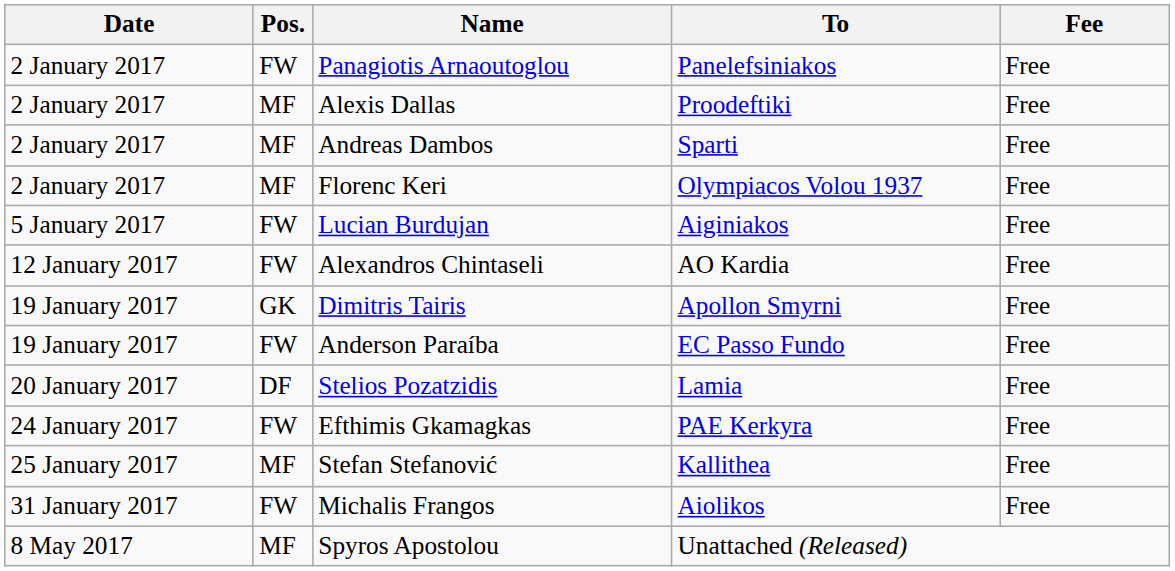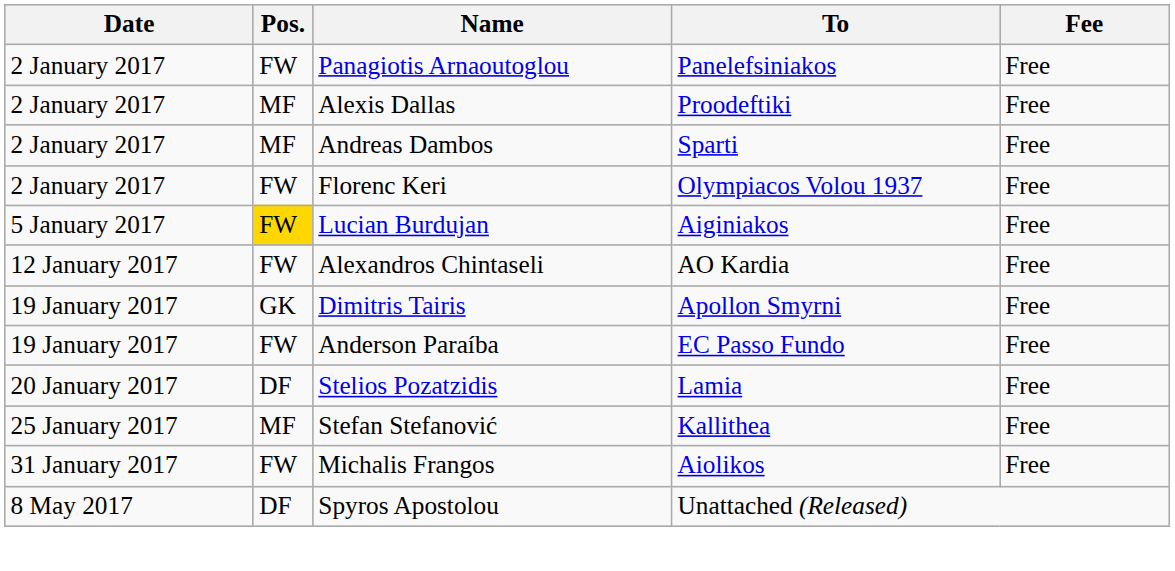 <table class="wikitable">
 <tr>
 <th width="150px">Date</th>
 <th width="30px">Pos.</th>
 <th width="220px">Name</th>
 <th width="200px">To</th>
 <th width="100px">Fee</th>
 </tr>
 <tr>
 <td>2 January 2017</td>
 <td>FW</td>
 <td> <a href='#'>Panagiotis Arnaoutoglou</a></td>
 <td> <a href='#'>Panelefsiniakos</a></td>
 <td>Free</td>
 </tr>
 <tr>
 <td>2 January 2017</td>
 <td>MF</td>
 <td> Alexis Dallas</td>
 <td> <a href='#'>Proodeftiki</a></td>
 <td>Free</td>
 </tr>
 <tr>
 <td>2 January 2017</td>
 <td>MF</td>
 <td> Andreas Dambos</td>
 <td> <a href='#'>Sparti</a></td>
 <td>Free</td>
 </tr>
 <tr>
 <td>2 January 2017</td>
-<td>MF</td>
+<td>FW</td>
 <td>  Florenc Keri</td>
 <td> <a href='#'>Olympiacos Volou 1937</a></td>
 <td>Free</td>
 </tr>
 <tr>
 <td>5 January 2017</td>
-<td>FW</td>
+<td style="background: gold;">FW</td>
 <td> <a href='#'>Lucian Burdujan</a></td>
 <td> <a href='#'>Aiginiakos</a></td>
 <td>Free</td>
 </tr>
 <tr>
 <td>12 January 2017</td>
 <td>FW</td>
 <td> Alexandros Chintaseli</td>
 <td> AO Kardia</td>
 <td>Free</td>
 </tr>
 <tr>
 <td>19 January 2017</td>
 <td>GK</td>
 <td> <a href='#'>Dimitris Tairis</a></td>
 <td> <a href='#'>Apollon Smyrni</a></td>
 <td>Free</td>
 </tr>
 <tr>
 <td>19 January 2017</td>
 <td>FW</td>
 <td> Anderson Paraíba</td>
 <td> <a href='#'>EC Passo Fundo</a></td>
 <td>Free</td>
 </tr>
 <tr>
 <td>20 January 2017</td>
 <td>DF</td>
 <td> <a href='#'>Stelios Pozatzidis</a></td>
 <td> <a href='#'>Lamia</a></td>
 <td>Free</td>
 </tr>
 <tr>
-<td>24 January 2017</td>
-<td>FW</td>
-<td> Efthimis Gkamagkas</td>
-<td> <a href='#'>PAE Kerkyra</a></td>
-<td>Free</td>
-</tr>
-<tr>
 <td>25 January 2017</td>
 <td>MF</td>
 <td> Stefan Stefanović</td>
 <td> <a href='#'>Kallithea</a></td>
 <td>Free</td>
 </tr>
 <tr>
 <td>31 January 2017</td>
 <td>FW</td>
 <td> Michalis Frangos</td>
 <td> <a href='#'>Aiolikos</a></td>
 <td>Free</td>
 </tr>
 <tr>
 <td>8 May 2017</td>
-<td>MF</td>
+<td>DF</td>
 <td> Spyros Apostolou</td>
 <td colspan=2>Unattached <em>(Released)</em></td>
 </tr>
 </table>
